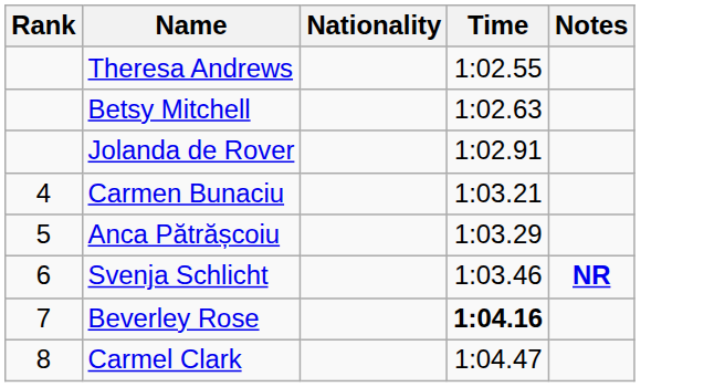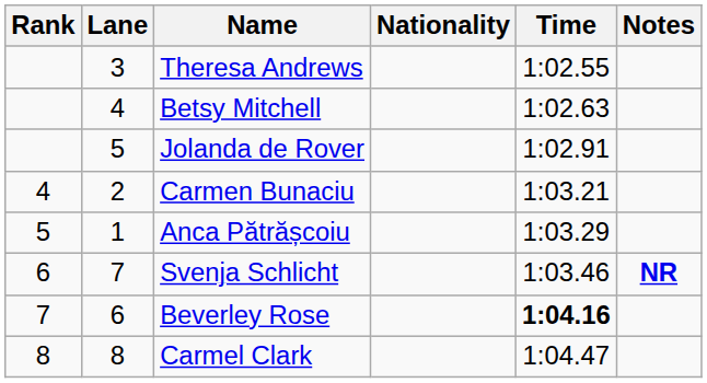 <table class="wikitable sortable" style="text-align:center">
 <tr>
 <th>Rank</th>
+<th>Lane</th>
 <th>Name</th>
 <th>Nationality</th>
 <th>Time</th>
 <th>Notes</th>
 </tr>
 <tr>
 <td></td>
+<td>3</td>
 <td align=left><a href='#'>Theresa Andrews</a></td>
 <td align=left></td>
 <td>1:02.55</td>
 <td></td>
 </tr>
 <tr>
 <td></td>
+<td>4</td>
 <td align=left><a href='#'>Betsy Mitchell</a></td>
 <td align=left></td>
 <td>1:02.63</td>
 <td></td>
 </tr>
 <tr>
 <td></td>
+<td>5</td>
 <td align=left><a href='#'>Jolanda de Rover</a></td>
 <td align=left></td>
 <td>1:02.91</td>
 <td></td>
 </tr>
 <tr>
 <td>4</td>
+<td>2</td>
 <td align=left><a href='#'>Carmen Bunaciu</a></td>
 <td align=left></td>
 <td>1:03.21</td>
 <td></td>
 </tr>
 <tr>
 <td>5</td>
+<td>1</td>
 <td align=left><a href='#'>Anca Pătrășcoiu</a></td>
 <td align=left></td>
 <td>1:03.29</td>
 <td></td>
 </tr>
 <tr>
 <td>6</td>
+<td>7</td>
 <td align=left><a href='#'>Svenja Schlicht</a></td>
 <td align=left></td>
 <td>1:03.46</td>
 <td><strong><a href='#'>NR</a></strong></td>
 </tr>
 <tr>
 <td>7</td>
+<td>6</td>
 <td align=left><a href='#'>Beverley Rose</a></td>
 <td align=left></td>
 <td><strong>1:04.16</strong></td>
 <td></td>
 </tr>
 <tr>
 <td>8</td>
+<td>8</td>
 <td align=left><a href='#'>Carmel Clark</a></td>
 <td align=left></td>
 <td>1:04.47</td>
 <td></td>
 </tr>
 </table>
